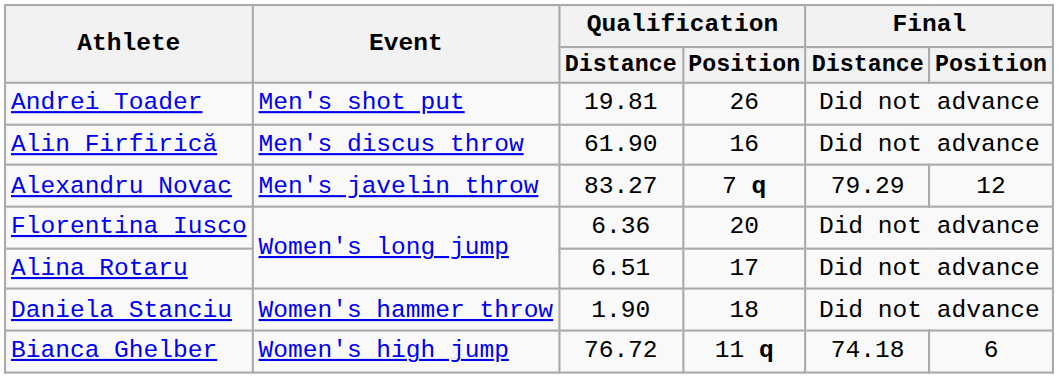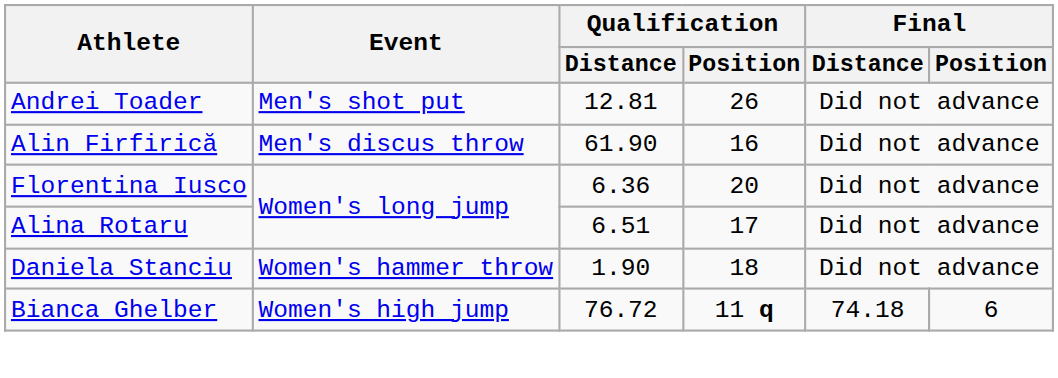 <table class=wikitable style="font-size:90%">
 <tr>
 <th rowspan="2">Athlete</th>
 <th rowspan="2">Event</th>
 <th colspan="2">Qualification</th>
 <th colspan="2">Final</th>
 </tr>
 <tr style="font-size:95%">
 <th>Distance</th>
 <th>Position</th>
 <th>Distance</th>
 <th>Position</th>
 </tr>
 <tr align=center>
 <td align=left><a href='#'>Andrei Toader</a></td>
 <td align=left><a href='#'>Men's shot put</a></td>
-<td>19.81</td>
+<td>12.81</td>
 <td>26</td>
 <td colspan="2">Did not advance</td>
 </tr>
 <tr align=center>
 <td align=left><a href='#'>Alin Firfirică</a></td>
 <td align=left><a href='#'>Men's discus throw</a></td>
 <td>61.90</td>
 <td>16</td>
 <td colspan="2">Did not advance</td>
-</tr>
-<tr align=center>
-<td align=left><a href='#'>Alexandru Novac</a></td>
-<td align=left><a href='#'>Men's javelin throw</a></td>
-<td>83.27</td>
-<td>7 <strong>q</strong></td>
-<td>79.29</td>
-<td>12</td>
 </tr>
 <tr align=center>
 <td align=left><a href='#'>Florentina Iusco</a></td>
 <td align=left rowspan=2><a href='#'>Women's long jump</a></td>
 <td>6.36</td>
 <td>20</td>
 <td colspan="2">Did not advance</td>
 </tr>
 <tr align=center>
 <td align=left><a href='#'>Alina Rotaru</a></td>
 <td>6.51</td>
 <td>17</td>
 <td colspan="2">Did not advance</td>
 </tr>
 <tr align=center>
 <td align=left><a href='#'>Daniela Stanciu</a></td>
 <td align=left><a href='#'>Women's hammer throw</a></td>
 <td>1.90</td>
 <td>18</td>
 <td colspan="2">Did not advance</td>
 </tr>
 <tr align=center>
 <td align=left><a href='#'>Bianca Ghelber</a></td>
 <td align=left><a href='#'>Women's high jump</a></td>
 <td>76.72</td>
 <td>11 <strong>q</strong></td>
 <td>74.18</td>
 <td>6</td>
 </tr>
 </table>
